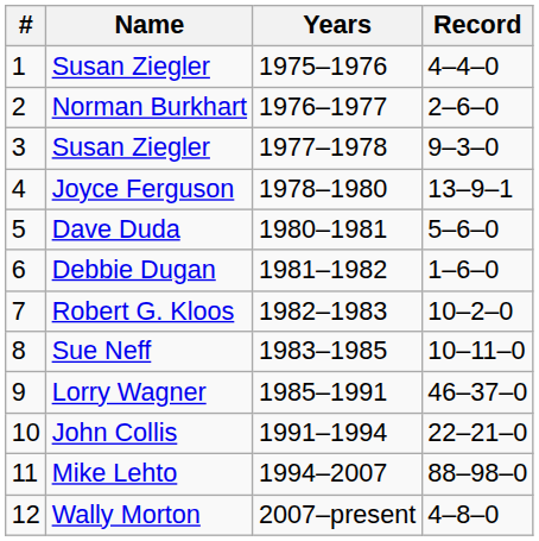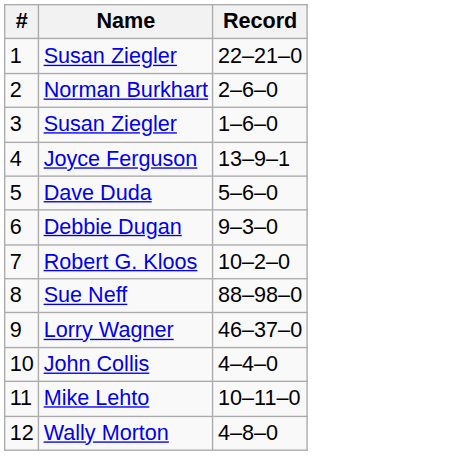 <table class="wikitable">
 <tr>
 <th>#</th>
 <th>Name</th>
-<th>Years</th>
 <th>Record</th>
 </tr>
 <tr>
 <td>1</td>
 <td><a href='#'>Susan Ziegler</a></td>
-<td>1975–1976</td>
-<td>4–4–0</td>
+<td>22–21–0</td>
 </tr>
 <tr>
 <td>2</td>
 <td><a href='#'>Norman Burkhart</a></td>
-<td>1976–1977</td>
 <td>2–6–0</td>
 </tr>
 <tr>
 <td>3</td>
 <td><a href='#'>Susan Ziegler</a></td>
-<td>1977–1978</td>
-<td>9–3–0</td>
+<td>1–6–0</td>
 </tr>
 <tr>
 <td>4</td>
 <td><a href='#'>Joyce Ferguson</a></td>
-<td>1978–1980</td>
 <td>13–9–1</td>
 </tr>
 <tr>
 <td>5</td>
 <td><a href='#'>Dave Duda</a></td>
-<td>1980–1981</td>
 <td>5–6–0</td>
 </tr>
 <tr>
 <td>6</td>
 <td><a href='#'>Debbie Dugan</a></td>
-<td>1981–1982</td>
-<td>1–6–0</td>
+<td>9–3–0</td>
 </tr>
 <tr>
 <td>7</td>
 <td><a href='#'>Robert G. Kloos</a></td>
-<td>1982–1983</td>
 <td>10–2–0</td>
 </tr>
 <tr>
 <td>8</td>
 <td><a href='#'>Sue Neff</a></td>
-<td>1983–1985</td>
-<td>10–11–0</td>
+<td>88–98–0</td>
 </tr>
 <tr>
 <td>9</td>
 <td><a href='#'>Lorry Wagner</a></td>
-<td>1985–1991</td>
 <td>46–37–0</td>
 </tr>
 <tr>
 <td>10</td>
 <td><a href='#'>John Collis</a></td>
-<td>1991–1994</td>
-<td>22–21–0</td>
+<td>4–4–0</td>
 </tr>
 <tr>
 <td>11</td>
 <td><a href='#'>Mike Lehto</a></td>
-<td>1994–2007</td>
-<td>88–98–0</td>
+<td>10–11–0</td>
 </tr>
 <tr>
 <td>12</td>
 <td><a href='#'>Wally Morton</a></td>
-<td>2007–present</td>
 <td>4–8–0</td>
 </tr>
 </table>
